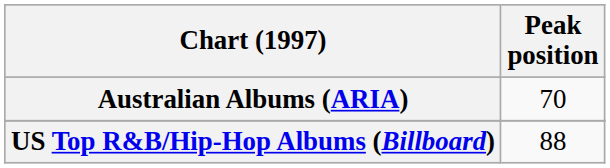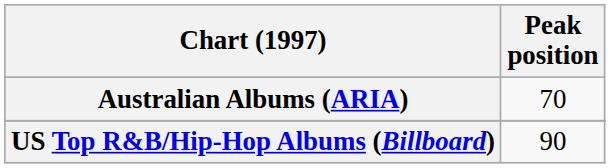 <table class="wikitable sortable plainrowheaders" style="text-align:center">
 <tr>
 <th scope="col">Chart (1997)</th>
 <th scope="col">Peak<br>position</th>
 </tr>
 <tr>
 <th scope="row">Australian Albums (<a href='#'>ARIA</a>)</th>
 <td>70</td>
 </tr>
 <tr>
 </tr>
 <tr>
 </tr>
 <tr>
 </tr>
 <tr>
 </tr>
 <tr>
 </tr>
 <tr>
 </tr>
 <tr>
 </tr>
 <tr>
 </tr>
 <tr>
 </tr>
 <tr>
 <th scope="row">US <a href='#'>Top R&B/Hip-Hop Albums</a> (<em><a href='#'>Billboard</a></em>)</th>
-<td>88</td>
+<td>90</td>
 </tr>
 </table>
